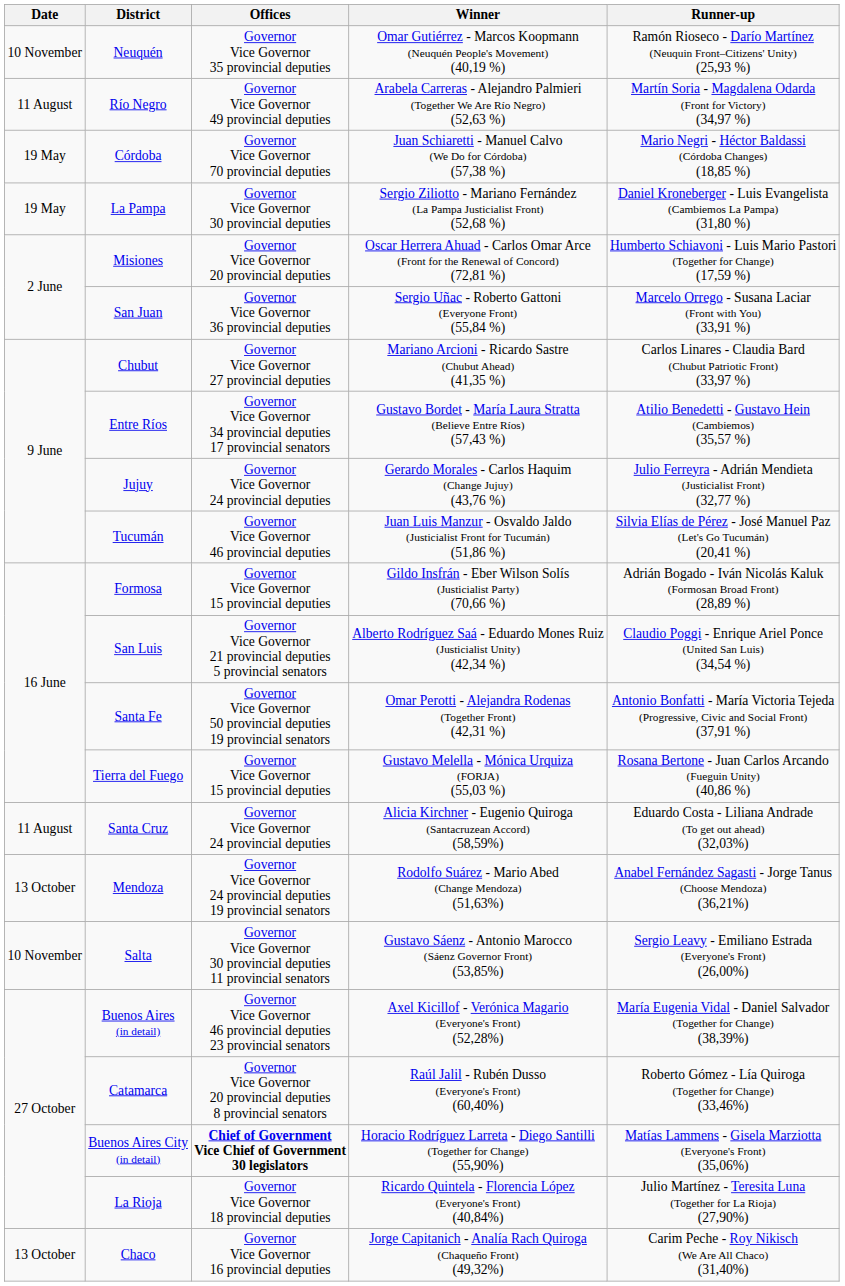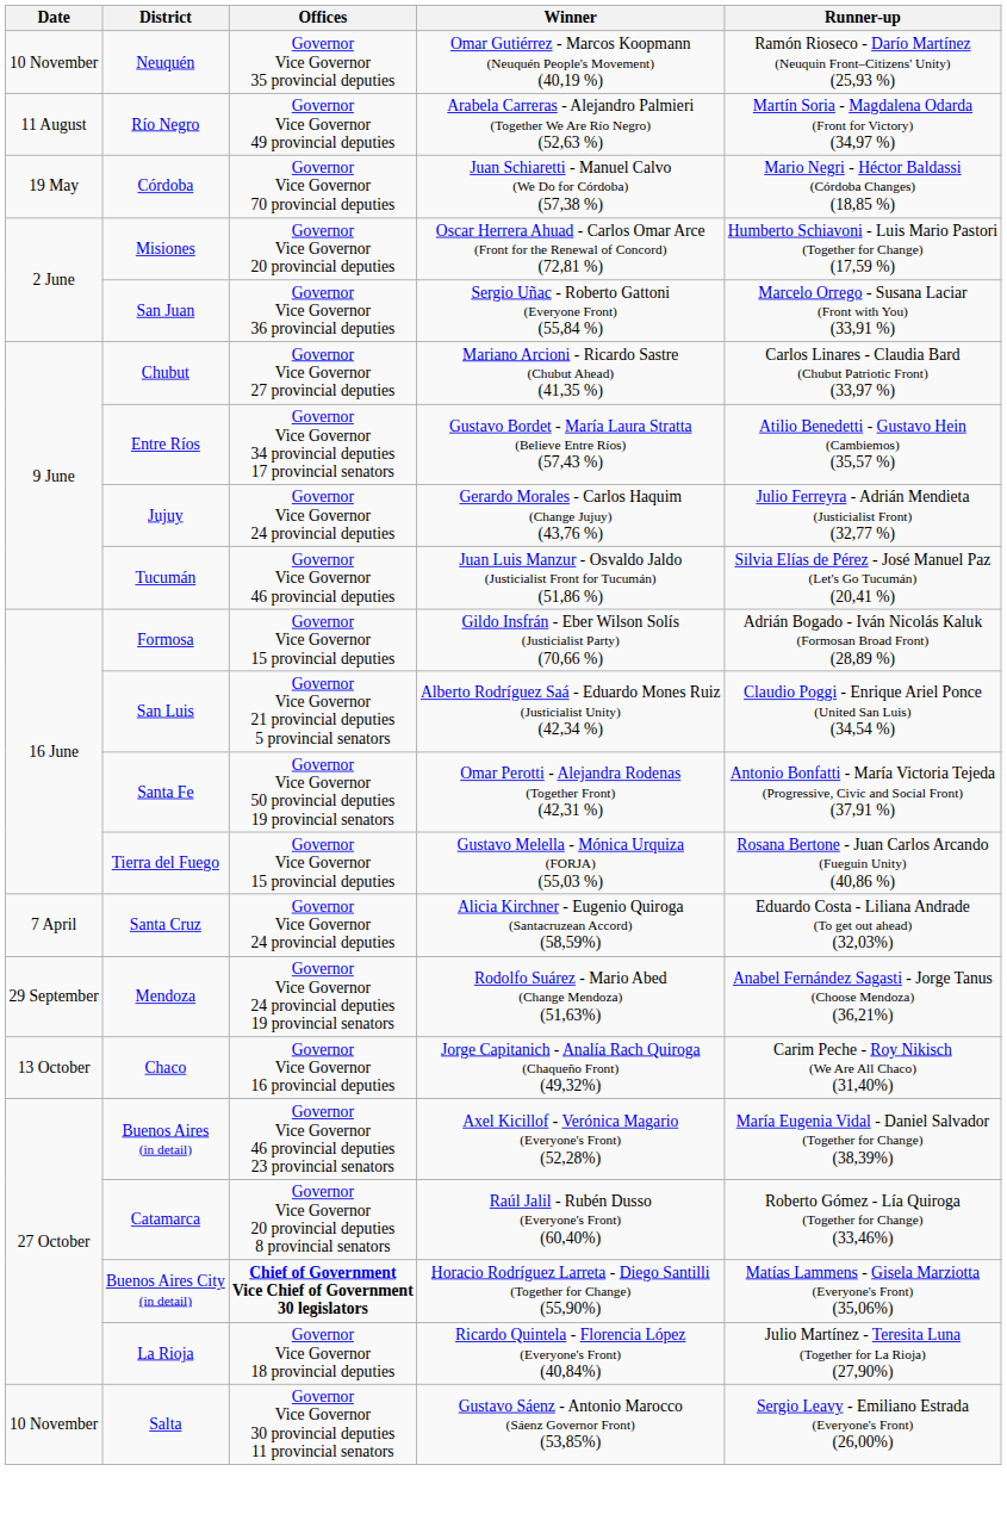 <table class="wikitable" style="text-align:center;">
 <tr>
 <th>Date</th>
 <th>District</th>
 <th>Offices</th>
 <th>Winner</th>
 <th>Runner-up</th>
 </tr>
 <tr>
 <td>10 November</td>
 <td><a href='#'>Neuquén</a></td>
 <td><a href='#'>Governor</a><br>Vice Governor<br>35 provincial deputies</td>
 <td><a href='#'>Omar Gutiérrez</a> - Marcos Koopmann<br><small>(Neuquén People's Movement)</small><br>(40,19 %)</td>
 <td>Ramón Rioseco - <a href='#'>Darío Martínez</a><br><small>(Neuquin Front–Citizens' Unity)</small><br>(25,93 %)</td>
 </tr>
 <tr>
 <td>11 August</td>
 <td><a href='#'>Río Negro</a></td>
 <td><a href='#'>Governor</a><br>Vice Governor<br>49 provincial deputies</td>
 <td><a href='#'>Arabela Carreras</a> - Alejandro Palmieri<br><small>(Together We Are Río Negro)</small><br>(52,63 %)</td>
 <td><a href='#'>Martín Soria</a> - <a href='#'>Magdalena Odarda</a><br><small>(Front for Victory)</small><br>(34,97 %)</td>
 </tr>
 <tr>
 <td>19 May</td>
 <td><a href='#'>Córdoba</a></td>
 <td><a href='#'>Governor</a><br>Vice Governor<br>70 provincial deputies</td>
 <td><a href='#'>Juan Schiaretti</a> - Manuel Calvo<br><small>(We Do for Córdoba)</small><br>(57,38 %)</td>
 <td><a href='#'>Mario Negri</a> - <a href='#'>Héctor Baldassi</a><br><small>(Córdoba Changes)</small><br>(18,85 %)</td>
-</tr>
-<tr>
-<td>19 May</td>
-<td><a href='#'>La Pampa</a></td>
-<td><a href='#'>Governor</a><br>Vice Governor<br>30 provincial deputies</td>
-<td><a href='#'>Sergio Ziliotto</a> - Mariano Fernández<br><small>(La Pampa Justicialist Front)</small><br>(52,68 %)</td>
-<td><a href='#'>Daniel Kroneberger</a> - Luis Evangelista<br><small>(Cambiemos La Pampa)</small><br>(31,80 %)</td>
 </tr>
 <tr>
 <td rowspan="2">2 June</td>
 <td><a href='#'>Misiones</a></td>
 <td><a href='#'>Governor</a><br>Vice Governor<br>20 provincial deputies</td>
 <td><a href='#'>Oscar Herrera Ahuad</a> - Carlos Omar Arce<br><small>(Front for the Renewal of Concord)</small><br>(72,81 %)</td>
 <td><a href='#'>Humberto Schiavoni</a> - Luis Mario Pastori<br><small>(Together for Change)</small><br>(17,59 %)</td>
 </tr>
 <tr>
 <td><a href='#'>San Juan</a></td>
 <td><a href='#'>Governor</a><br>Vice Governor<br>36 provincial deputies</td>
 <td><a href='#'>Sergio Uñac</a> - Roberto Gattoni<br><small>(Everyone Front)</small><br>(55,84 %)</td>
 <td><a href='#'>Marcelo Orrego</a> - Susana Laciar<br><small>(Front with You)</small><br>(33,91 %)</td>
 </tr>
 <tr>
 <td rowspan="4">9 June</td>
 <td><a href='#'>Chubut</a></td>
 <td><a href='#'>Governor</a><br>Vice Governor<br>27 provincial deputies</td>
 <td><a href='#'>Mariano Arcioni</a> - Ricardo Sastre<br><small>(Chubut Ahead)</small><br>(41,35 %)</td>
 <td>Carlos Linares - Claudia Bard<br><small>(Chubut Patriotic Front)</small><br>(33,97 %)</td>
 </tr>
 <tr>
 <td><a href='#'>Entre Ríos</a></td>
 <td><a href='#'>Governor</a><br>Vice Governor<br>34 provincial deputies<br>17 provincial senators</td>
 <td><a href='#'>Gustavo Bordet</a> - <a href='#'>María Laura Stratta</a><br><small>(Believe Entre Ríos)</small><br>(57,43 %)</td>
 <td><a href='#'>Atilio Benedetti</a> - <a href='#'>Gustavo Hein</a><br><small>(Cambiemos)</small><br>(35,57 %)</td>
 </tr>
 <tr>
 <td><a href='#'>Jujuy</a></td>
 <td><a href='#'>Governor</a><br>Vice Governor<br>24 provincial deputies</td>
 <td><a href='#'>Gerardo Morales</a> - Carlos Haquim<br><small>(Change Jujuy)</small><br>(43,76 %)</td>
 <td><a href='#'>Julio Ferreyra</a> - Adrián Mendieta<br><small>(Justicialist Front)</small><br>(32,77 %)</td>
 </tr>
 <tr>
 <td><a href='#'>Tucumán</a></td>
 <td><a href='#'>Governor</a><br>Vice Governor<br>46 provincial deputies</td>
 <td><a href='#'>Juan Luis Manzur</a> - Osvaldo Jaldo<br><small>(Justicialist Front for Tucumán)</small><br>(51,86 %)</td>
 <td><a href='#'>Silvia Elías de Pérez</a> - José Manuel Paz<br><small>(Let's Go Tucumán)</small><br>(20,41 %)</td>
 </tr>
 <tr>
 <td rowspan="4">16 June</td>
 <td><a href='#'>Formosa</a></td>
 <td><a href='#'>Governor</a><br>Vice Governor<br>15 provincial deputies</td>
 <td><a href='#'>Gildo Insfrán</a> - Eber Wilson Solís<br><small>(Justicialist Party)</small><br>(70,66 %)</td>
 <td>Adrián Bogado - Iván Nicolás Kaluk<br><small>(Formosan Broad Front)</small><br>(28,89 %)</td>
 </tr>
 <tr>
 <td><a href='#'>San Luis</a></td>
 <td><a href='#'>Governor</a><br>Vice Governor<br>21 provincial deputies<br>5 provincial senators</td>
 <td><a href='#'>Alberto Rodríguez Saá</a> - Eduardo Mones Ruiz<br><small>(Justicialist Unity)</small><br>(42,34 %)</td>
 <td><a href='#'>Claudio Poggi</a> - Enrique Ariel Ponce<br><small>(United San Luis)</small><br>(34,54 %)</td>
 </tr>
 <tr>
 <td><a href='#'>Santa Fe</a></td>
 <td><a href='#'>Governor</a><br>Vice Governor<br>50 provincial deputies<br>19 provincial senators</td>
 <td><a href='#'>Omar Perotti</a> - <a href='#'>Alejandra Rodenas</a><br><small>(Together Front)</small><br>(42,31 %)</td>
 <td><a href='#'>Antonio Bonfatti</a> - María Victoria Tejeda<br><small>(Progressive, Civic and Social Front)</small><br>(37,91 %)</td>
 </tr>
 <tr>
 <td><a href='#'>Tierra del Fuego</a></td>
 <td><a href='#'>Governor</a><br>Vice Governor<br>15 provincial deputies</td>
 <td><a href='#'>Gustavo Melella</a> - <a href='#'>Mónica Urquiza</a><br><small>(FORJA)</small><br>(55,03 %)</td>
 <td><a href='#'>Rosana Bertone</a> - Juan Carlos Arcando<br><small>(Fueguin Unity)</small><br>(40,86 %)</td>
 </tr>
 <tr>
-<td>11 August</td>
+<td>7 April</td>
 <td><a href='#'>Santa Cruz</a></td>
 <td><a href='#'>Governor</a><br>Vice Governor<br>24 provincial deputies</td>
 <td><a href='#'>Alicia Kirchner</a> - Eugenio Quiroga<br><small>(Santacruzean Accord)</small><br>(58,59%)</td>
 <td>Eduardo Costa - Liliana Andrade<br><small>(To get out ahead)</small><br>(32,03%)</td>
 </tr>
 <tr>
-<td>13 October</td>
+<td>29 September</td>
 <td><a href='#'>Mendoza</a></td>
 <td><a href='#'>Governor</a><br>Vice Governor<br>24 provincial deputies<br>19 provincial senators</td>
 <td><a href='#'>Rodolfo Suárez</a> - Mario Abed<br><small>(Change Mendoza)</small><br>(51,63%)</td>
 <td><a href='#'>Anabel Fernández Sagasti</a> - Jorge Tanus<br><small>(Choose Mendoza)</small><br>(36,21%)</td>
 </tr>
 <tr>
-<td>10 November</td>
-<td><a href='#'>Salta</a></td>
-<td><a href='#'>Governor</a><br>Vice Governor<br>30 provincial deputies<br>11 provincial senators</td>
-<td><a href='#'>Gustavo Sáenz</a> - Antonio Marocco<br><small>(Sáenz Governor Front)</small><br>(53,85%)</td>
-<td><a href='#'>Sergio Leavy</a> - Emiliano Estrada<br><small>(Everyone's Front)</small><br>(26,00%)</td>
+<td>13 October</td>
+<td><a href='#'>Chaco</a></td>
+<td><a href='#'>Governor</a><br>Vice Governor<br>16 provincial deputies</td>
+<td><a href='#'>Jorge Capitanich</a> - <a href='#'>Analía Rach Quiroga</a><br><small>(Chaqueño Front)</small><br>(49,32%)</td>
+<td>Carim Peche - <a href='#'>Roy Nikisch</a><br><small>(We Are All Chaco)</small><br>(31,40%)</td>
 </tr>
 <tr>
 <td rowspan="4">27 October</td>
 <td><a href='#'>Buenos Aires</a><br><small><a href='#'>(in detail)</a></small></td>
 <td><a href='#'>Governor</a><br>Vice Governor<br>46 provincial deputies<br>23 provincial senators</td>
 <td><a href='#'>Axel Kicillof</a> - <a href='#'>Verónica Magario</a><br><small>(Everyone's Front)</small><br>(52,28%)</td>
 <td><a href='#'>María Eugenia Vidal</a> - Daniel Salvador<br><small>(Together for Change)</small><br>(38,39%)</td>
 </tr>
 <tr>
 <td><a href='#'>Catamarca</a></td>
 <td><a href='#'>Governor</a><br>Vice Governor<br>20 provincial deputies<br>8 provincial senators</td>
 <td><a href='#'>Raúl Jalil</a> - Rubén Dusso<br><small>(Everyone's Front)</small><br>(60,40%)</td>
 <td>Roberto Gómez - Lía Quiroga<br><small>(Together for Change)</small><br>(33,46%)</td>
 </tr>
 <tr>
 <td><a href='#'>Buenos Aires City</a><br><small><a href='#'>(in detail)</a></small></td>
 <td><strong><a href='#'>Chief of Government</a><br>Vice Chief of Government<br>30 legislators</strong></td>
 <td><a href='#'>Horacio Rodríguez Larreta</a> - <a href='#'>Diego Santilli</a><br><small>(Together for Change)</small><br>(55,90%)</td>
 <td><a href='#'>Matías Lammens</a> - <a href='#'>Gisela Marziotta</a><br><small>(Everyone's Front)</small><br>(35,06%)</td>
 </tr>
 <tr>
 <td><a href='#'>La Rioja</a></td>
 <td><a href='#'>Governor</a><br>Vice Governor<br>18 provincial deputies</td>
 <td><a href='#'>Ricardo Quintela</a> - <a href='#'>Florencia López</a><br><small>(Everyone's Front)</small><br>(40,84%)</td>
 <td>Julio Martínez - <a href='#'>Teresita Luna</a><br><small>(Together for La Rioja)</small><br>(27,90%)</td>
 </tr>
 <tr>
-<td>13 October</td>
-<td><a href='#'>Chaco</a></td>
-<td><a href='#'>Governor</a><br>Vice Governor<br>16 provincial deputies</td>
-<td><a href='#'>Jorge Capitanich</a> - <a href='#'>Analía Rach Quiroga</a><br><small>(Chaqueño Front)</small><br>(49,32%)</td>
-<td>Carim Peche - <a href='#'>Roy Nikisch</a><br><small>(We Are All Chaco)</small><br>(31,40%)</td>
+<td>10 November</td>
+<td><a href='#'>Salta</a></td>
+<td><a href='#'>Governor</a><br>Vice Governor<br>30 provincial deputies<br>11 provincial senators</td>
+<td><a href='#'>Gustavo Sáenz</a> - Antonio Marocco<br><small>(Sáenz Governor Front)</small><br>(53,85%)</td>
+<td><a href='#'>Sergio Leavy</a> - Emiliano Estrada<br><small>(Everyone's Front)</small><br>(26,00%)</td>
 </tr>
 </table>
